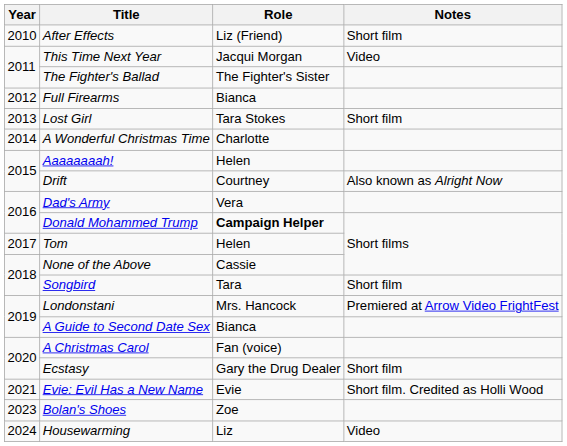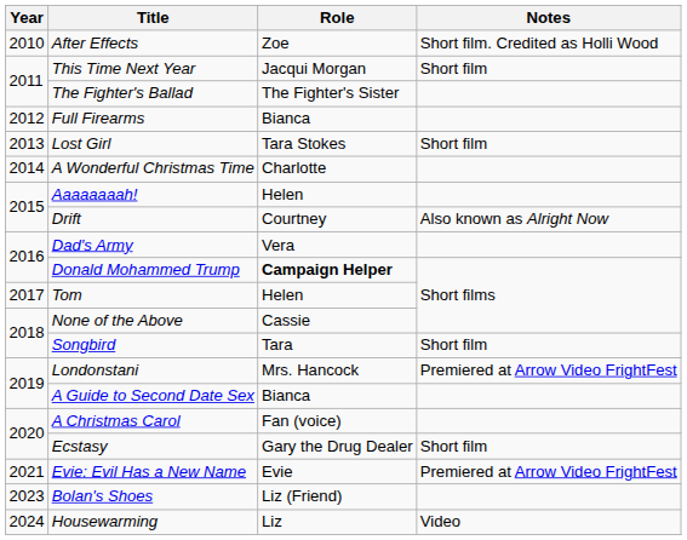 <table class="wikitable sortable">
 <tr>
 <th>Year</th>
 <th>Title</th>
 <th>Role</th>
 <th class="unsortable">Notes</th>
 </tr>
 <tr>
 <td>2010</td>
 <td><em>After Effects</em></td>
-<td>Liz (Friend)</td>
-<td>Short film</td>
+<td>Zoe</td>
+<td>Short film. Credited as Holli Wood</td>
 </tr>
 <tr>
 <td rowspan="2">2011</td>
 <td><em>This Time Next Year</em></td>
 <td>Jacqui Morgan</td>
-<td>Video</td>
+<td>Short film</td>
 </tr>
 <tr>
 <td><em>The Fighter's Ballad</em></td>
 <td>The Fighter's Sister</td>
 <td></td>
 </tr>
 <tr>
 <td>2012</td>
 <td><em>Full Firearms</em></td>
 <td>Bianca</td>
 <td></td>
 </tr>
 <tr>
 <td>2013</td>
 <td><em>Lost Girl</em></td>
 <td>Tara Stokes</td>
 <td>Short film</td>
 </tr>
 <tr>
 <td>2014</td>
 <td><em>A Wonderful Christmas Time</em></td>
 <td>Charlotte</td>
 <td></td>
 </tr>
 <tr>
 <td rowspan="2">2015</td>
 <td><em><a href='#'>Aaaaaaaah!</a></em></td>
 <td>Helen</td>
 <td></td>
 </tr>
 <tr>
 <td><em>Drift</em></td>
 <td>Courtney</td>
 <td>Also known as <em>Alright Now</em></td>
 </tr>
 <tr>
 <td rowspan="2">2016</td>
 <td><em><a href='#'>Dad's Army</a></em></td>
 <td>Vera</td>
 <td></td>
 </tr>
 <tr>
 <td><em><a href='#'>Donald Mohammed Trump</a></em></td>
 <td><strong>Campaign Helper</strong></td>
 <td rowspan="3">Short films</td>
 </tr>
 <tr>
 <td>2017</td>
 <td><em>Tom</em></td>
 <td>Helen</td>
 </tr>
 <tr>
 <td rowspan="2">2018</td>
 <td><em>None of the Above</em></td>
 <td>Cassie</td>
 </tr>
 <tr>
 <td><em><a href='#'>Songbird</a></em></td>
 <td>Tara</td>
 <td>Short film</td>
 </tr>
 <tr>
 <td rowspan="2">2019</td>
 <td><em>Londonstani</em></td>
 <td>Mrs. Hancock</td>
 <td>Premiered at <a href='#'>Arrow Video FrightFest</a></td>
 </tr>
 <tr>
 <td><em><a href='#'>A Guide to Second Date Sex</a></em></td>
 <td>Bianca</td>
 <td></td>
 </tr>
 <tr>
 <td rowspan="2">2020</td>
 <td><em><a href='#'>A Christmas Carol</a></em></td>
 <td>Fan (voice)</td>
 <td></td>
 </tr>
 <tr>
 <td><em>Ecstasy</em></td>
 <td>Gary the Drug Dealer</td>
 <td>Short film</td>
 </tr>
 <tr>
 <td>2021</td>
 <td><em><a href='#'>Evie: Evil Has a New Name</a></em></td>
 <td>Evie</td>
-<td>Short film. Credited as Holli Wood</td>
+<td>Premiered at <a href='#'>Arrow Video FrightFest</a></td>
 </tr>
 <tr>
 <td>2023</td>
 <td><em><a href='#'>Bolan's Shoes</a></em></td>
-<td>Zoe</td>
+<td>Liz (Friend)</td>
 <td></td>
 </tr>
 <tr>
 <td>2024</td>
 <td><em>Housewarming</em></td>
 <td>Liz</td>
 <td>Video</td>
 </tr>
 </table>
